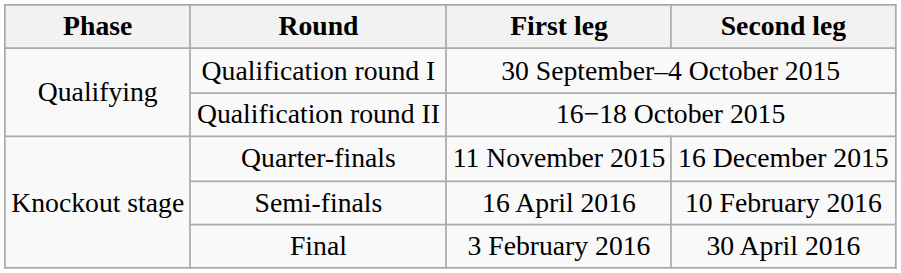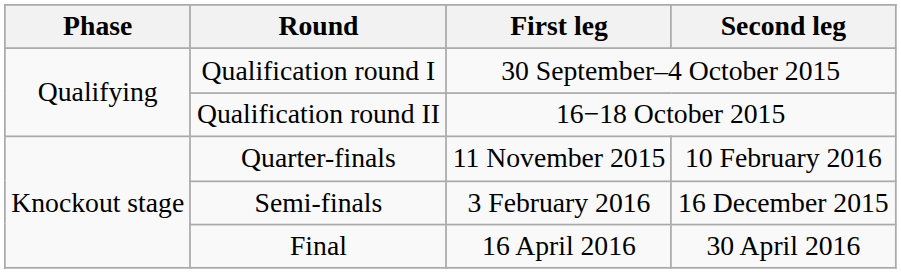 <table class="wikitable" style="text-align:center">
 <tr>
 <th>Phase</th>
 <th>Round</th>
 <th>First leg</th>
 <th>Second leg</th>
 </tr>
 <tr>
 <td rowspan=2>Qualifying</td>
 <td>Qualification round I</td>
 <td colspan=2>30 September–4 October 2015</td>
 </tr>
 <tr>
 <td>Qualification round II</td>
 <td colspan=2>16−18 October 2015</td>
 </tr>
 <tr>
 <td rowspan=3>Knockout stage</td>
 <td>Quarter-finals</td>
 <td>11 November 2015</td>
+<td>10 February 2016</td>
+</tr>
+<tr>
+<td>Semi-finals</td>
+<td>3 February 2016</td>
 <td>16 December 2015</td>
 </tr>
 <tr>
-<td>Semi-finals</td>
+<td>Final</td>
 <td>16 April 2016</td>
-<td>10 February 2016</td>
-</tr>
-<tr>
-<td>Final</td>
-<td>3 February 2016</td>
 <td>30 April 2016</td>
 </tr>
 </table>
